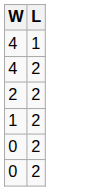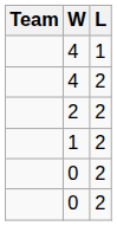 <table class=wikitable>
 <tr>
+<th>Team</th>
 <th>W</th>
 <th>L</th>
 </tr>
 <tr>
+<td></td>
 <td>4</td>
 <td>1</td>
 </tr>
 <tr>
+<td></td>
 <td>4</td>
 <td>2</td>
 </tr>
 <tr>
+<td></td>
 <td>2</td>
 <td>2</td>
 </tr>
 <tr>
+<td></td>
 <td>1</td>
 <td>2</td>
 </tr>
 <tr>
+<td></td>
 <td>0</td>
 <td>2</td>
 </tr>
 <tr>
+<td></td>
 <td>0</td>
 <td>2</td>
 </tr>
 </table>
